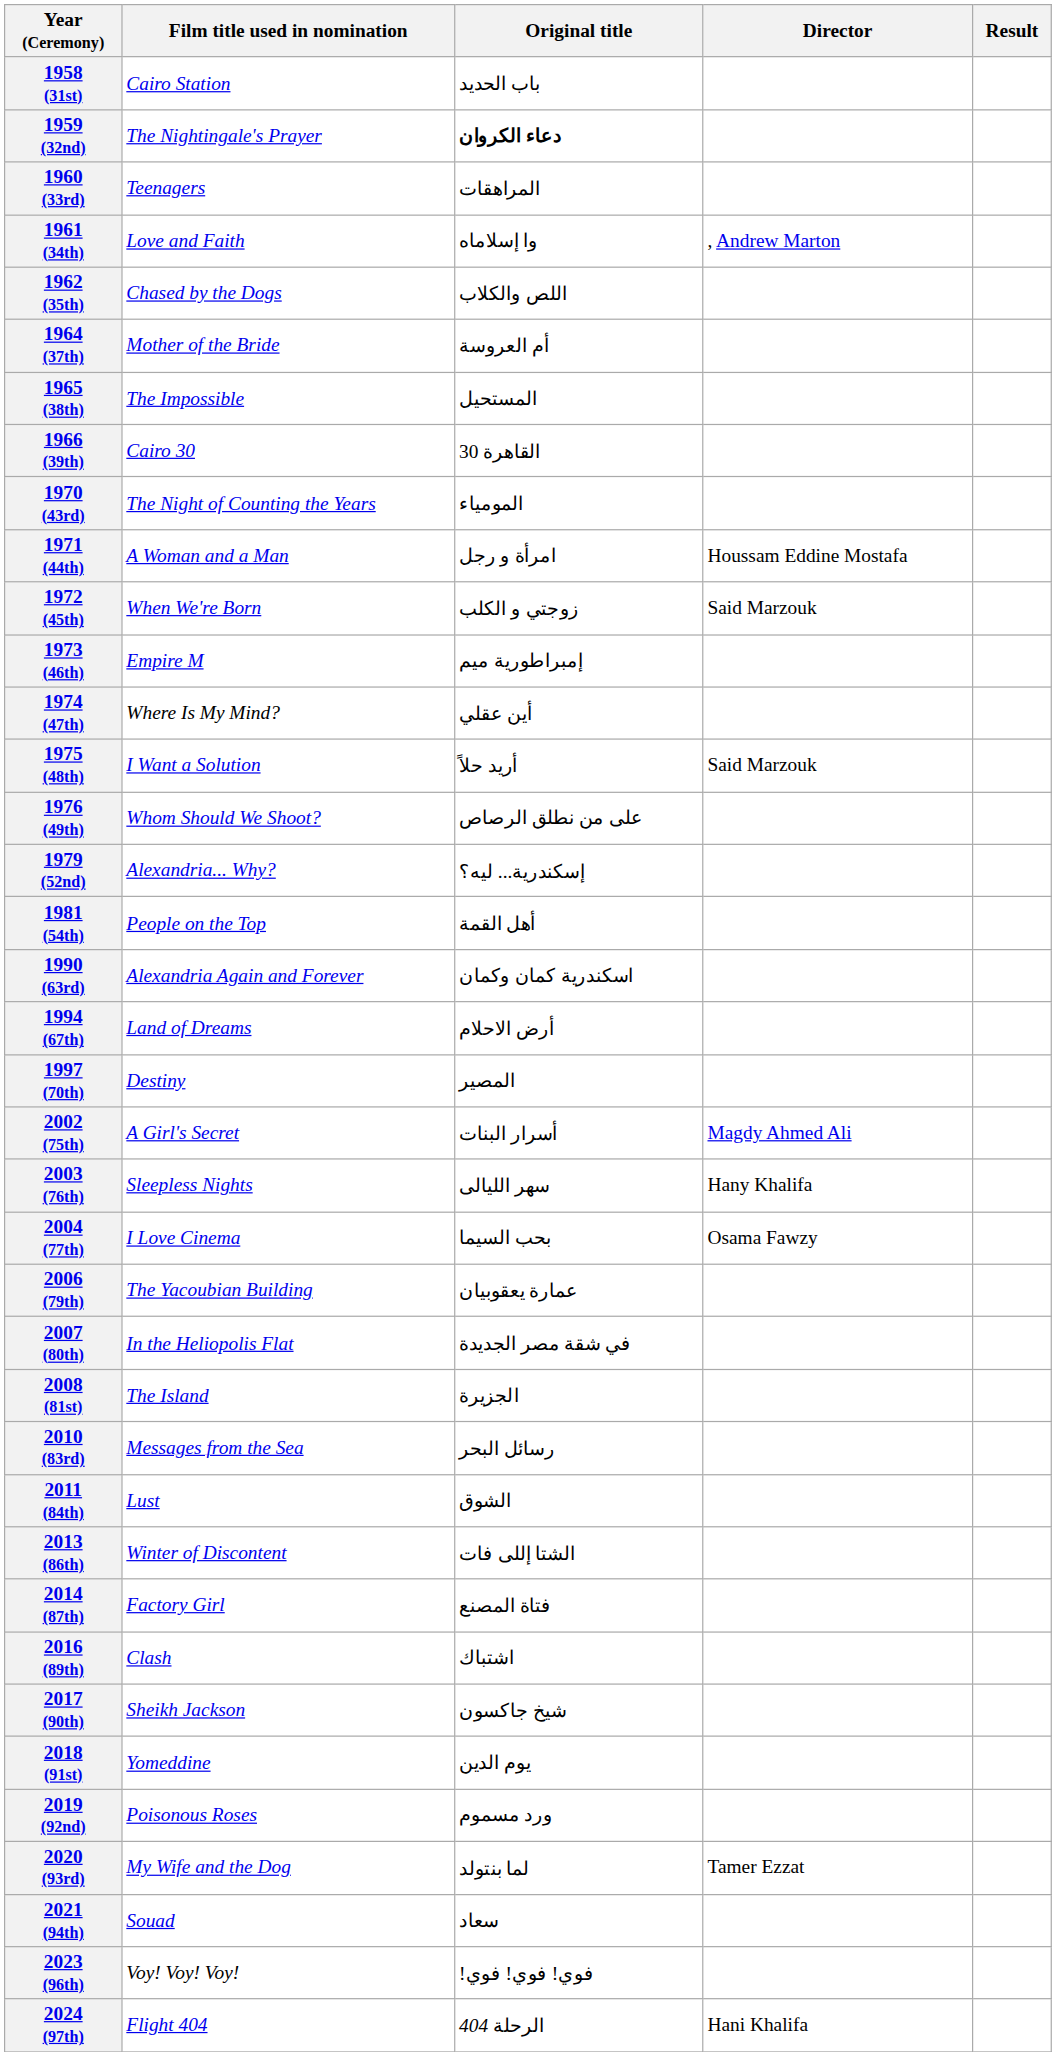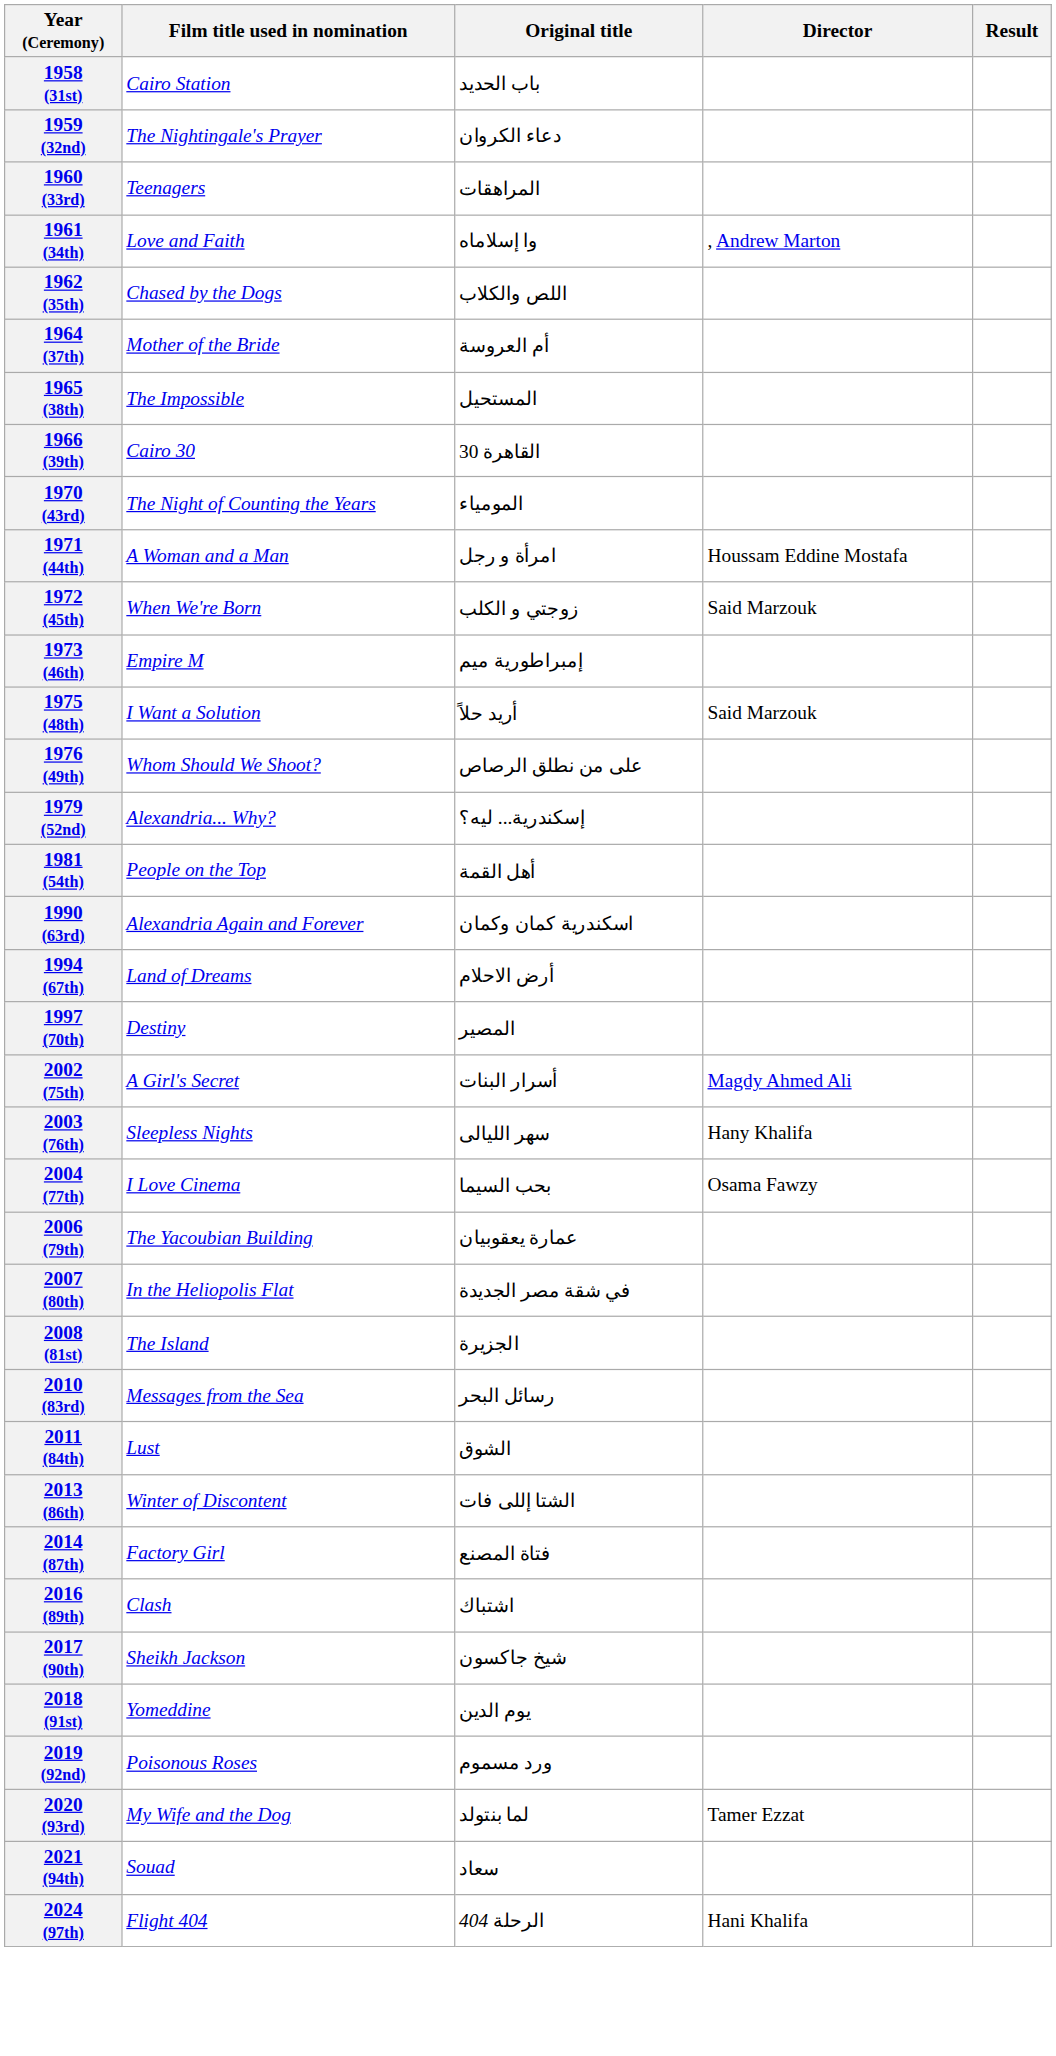 <table class="wikitable sortable" width="98%" style="background:#ffffff;">
 <tr>
 <th>Year<br><small>(Ceremony)</small></th>
 <th>Film title used in nomination</th>
 <th>Original title</th>
 <th>Director</th>
 <th>Result</th>
 </tr>
 <tr>
 <th align="center"><a href='#'>1958</a><br><small><a href='#'>(31st)</a></small></th>
 <td><em><a href='#'>Cairo Station</a></em></td>
 <td>باب الحديد</td>
 <td></td>
 <td></td>
 </tr>
 <tr>
 <th align="center"><a href='#'>1959</a><br><small><a href='#'>(32nd)</a></small></th>
 <td><em><a href='#'>The Nightingale's Prayer</a></em></td>
-<td><strong>دعاء الكروان</strong></td>
+<td>دعاء الكروان</td>
 <td></td>
 <td></td>
 </tr>
 <tr>
 <th align="center"><a href='#'>1960</a><br><small><a href='#'>(33rd)</a></small></th>
 <td><em><a href='#'>Teenagers</a></em></td>
 <td>المراهقات</td>
 <td></td>
 <td></td>
 </tr>
 <tr>
 <th align="center"><a href='#'>1961</a><br><small><a href='#'>(34th)</a></small></th>
 <td><em><a href='#'>Love and Faith</a></em></td>
 <td>وا إسلاماه</td>
 <td>, <a href='#'>Andrew Marton</a></td>
 <td></td>
 </tr>
 <tr>
 <th align="center"><a href='#'>1962</a><br><small><a href='#'>(35th)</a></small></th>
 <td><em><a href='#'>Chased by the Dogs</a></em></td>
 <td>اللص والكلاب</td>
 <td></td>
 <td></td>
 </tr>
 <tr>
 <th align="center"><a href='#'>1964</a><br><small><a href='#'>(37th)</a></small></th>
 <td><em><a href='#'>Mother of the Bride</a></em></td>
 <td>أم العروسة</td>
 <td></td>
 <td></td>
 </tr>
 <tr>
 <th align="center"><a href='#'>1965</a><br><small><a href='#'>(38th)</a></small></th>
 <td><em><a href='#'>The Impossible</a></em></td>
 <td>المستحيل</td>
 <td></td>
 <td></td>
 </tr>
 <tr>
 <th align="center"><a href='#'>1966</a><br><small><a href='#'>(39th)</a></small></th>
 <td><em><a href='#'>Cairo 30</a></em></td>
 <td>القاهرة 30</td>
 <td></td>
 <td></td>
 </tr>
 <tr>
 <th align="center"><a href='#'>1970</a><br><small><a href='#'>(43rd)</a></small></th>
 <td><em><a href='#'>The Night of Counting the Years</a></em></td>
 <td>المومياء</td>
 <td></td>
 <td></td>
 </tr>
 <tr>
 <th align="center"><a href='#'>1971</a><br><small><a href='#'>(44th)</a></small></th>
 <td><em><a href='#'>A Woman and a Man</a></em></td>
 <td>امرأة و رجل</td>
 <td>Houssam Eddine Mostafa</td>
 <td></td>
 </tr>
 <tr>
 <th align="center"><a href='#'>1972</a><br><small><a href='#'>(45th)</a></small></th>
 <td><em><a href='#'>When We're Born</a></em></td>
 <td>زوجتي و الكلب</td>
 <td>Said Marzouk</td>
 <td></td>
 </tr>
 <tr>
 <th align="center"><a href='#'>1973</a><br><small><a href='#'>(46th)</a></small></th>
 <td><em><a href='#'>Empire M</a></em></td>
 <td>إمبراطورية ميم</td>
-<td></td>
-<td></td>
-</tr>
-<tr>
-<th align="center"><a href='#'>1974</a><br><small><a href='#'>(47th)</a></small></th>
-<td><em>Where Is My Mind?</em></td>
-<td>أين عقلي</td>
 <td></td>
 <td></td>
 </tr>
 <tr>
 <th align="center"><a href='#'>1975</a><br><small><a href='#'>(48th)</a></small></th>
 <td><em><a href='#'>I Want a Solution</a></em></td>
 <td>أريد حلاً</td>
 <td>Said Marzouk</td>
 <td></td>
 </tr>
 <tr>
 <th align="center"><a href='#'>1976</a><br><small><a href='#'>(49th)</a></small></th>
 <td><em><a href='#'>Whom Should We Shoot?</a></em></td>
 <td>على من نطلق الرصاص</td>
 <td></td>
 <td></td>
 </tr>
 <tr>
 <th align="center"><a href='#'>1979</a><br><small><a href='#'>(52nd)</a></small></th>
 <td><em><a href='#'>Alexandria... Why?</a></em></td>
 <td>إسكندرية... ليه؟</td>
 <td></td>
 <td></td>
 </tr>
 <tr>
 <th align="center"><a href='#'>1981</a><br><small><a href='#'>(54th)</a></small></th>
 <td><em><a href='#'>People on the Top</a></em></td>
 <td>أهل القمة</td>
 <td></td>
 <td></td>
 </tr>
 <tr>
 <th align="center"><a href='#'>1990</a><br><small><a href='#'>(63rd)</a></small></th>
 <td><em><a href='#'>Alexandria Again and Forever</a></em></td>
 <td>اسكندرية كمان وكمان</td>
 <td></td>
 <td></td>
 </tr>
 <tr>
 <th align="center"><a href='#'>1994</a><br><small><a href='#'>(67th)</a></small></th>
 <td><em><a href='#'>Land of Dreams</a></em></td>
 <td>أرض الاحلام</td>
 <td></td>
 <td></td>
 </tr>
 <tr>
 <th align="center"><a href='#'>1997</a><br><small><a href='#'>(70th)</a></small></th>
 <td><em><a href='#'>Destiny</a></em></td>
 <td>المصير</td>
 <td></td>
 <td></td>
 </tr>
 <tr>
 <th align="center"><a href='#'>2002</a><br><small><a href='#'>(75th)</a></small></th>
 <td><em><a href='#'>A Girl's Secret</a></em></td>
 <td>أسرار البنات</td>
 <td><a href='#'>Magdy Ahmed Ali</a></td>
 <td></td>
 </tr>
 <tr>
 <th align="center"><a href='#'>2003</a><br><small><a href='#'>(76th)</a></small></th>
 <td><em><a href='#'>Sleepless Nights</a></em></td>
 <td>سهر الليالى</td>
 <td>Hany Khalifa</td>
 <td></td>
 </tr>
 <tr>
 <th align="center"><a href='#'>2004</a><br><small><a href='#'>(77th)</a></small></th>
 <td><em><a href='#'>I Love Cinema</a></em></td>
 <td>بحب السيما</td>
 <td>Osama Fawzy</td>
 <td></td>
 </tr>
 <tr>
 <th align="center"><a href='#'>2006</a><br><small><a href='#'>(79th)</a></small></th>
 <td><em><a href='#'>The Yacoubian Building</a></em></td>
 <td>عمارة يعقوبيان</td>
 <td></td>
 <td></td>
 </tr>
 <tr>
 <th align="center"><a href='#'>2007</a><br><small><a href='#'>(80th)</a></small></th>
 <td><em><a href='#'>In the Heliopolis Flat</a></em></td>
 <td>في شقة مصر الجديدة</td>
 <td></td>
 <td></td>
 </tr>
 <tr>
 <th align="center"><a href='#'>2008</a><br><small><a href='#'>(81st)</a></small></th>
 <td><em><a href='#'>The Island</a></em></td>
 <td>الجزيرة</td>
 <td></td>
 <td></td>
 </tr>
 <tr>
 <th align="center"><a href='#'>2010</a><br><small><a href='#'>(83rd)</a></small></th>
 <td><em><a href='#'>Messages from the Sea</a></em></td>
 <td>رسائل البحر</td>
 <td></td>
 <td></td>
 </tr>
 <tr>
 <th align="center"><a href='#'>2011</a><br><small><a href='#'>(84th)</a></small></th>
 <td><em><a href='#'>Lust</a></em></td>
 <td>الشوق</td>
 <td></td>
 <td></td>
 </tr>
 <tr>
 <th align="center"><a href='#'>2013</a><br><small><a href='#'>(86th)</a></small></th>
 <td><em><a href='#'>Winter of Discontent</a></em></td>
 <td>الشتا إللى فات</td>
 <td></td>
 <td></td>
 </tr>
 <tr>
 <th align="center"><a href='#'>2014</a><br><small><a href='#'>(87th)</a></small></th>
 <td><em><a href='#'>Factory Girl</a></em></td>
 <td>فتاة المصنع</td>
 <td></td>
 <td></td>
 </tr>
 <tr>
 <th align="center"><a href='#'>2016</a><br><small><a href='#'>(89th)</a></small></th>
 <td><em><a href='#'>Clash</a></em></td>
 <td>اشتباك</td>
 <td></td>
 <td></td>
 </tr>
 <tr>
 <th align="center"><a href='#'>2017</a><br><small><a href='#'>(90th)</a></small></th>
 <td><em><a href='#'>Sheikh Jackson</a></em></td>
 <td>شيخ جاكسون</td>
 <td></td>
 <td></td>
 </tr>
 <tr>
 <th align="center"><a href='#'>2018</a><br><small><a href='#'>(91st)</a></small></th>
 <td><em><a href='#'>Yomeddine</a></em></td>
 <td>يوم الدين</td>
 <td></td>
 <td></td>
 </tr>
 <tr>
 <th align="center"><a href='#'>2019</a><br><small><a href='#'>(92nd)</a></small></th>
 <td><em><a href='#'>Poisonous Roses</a></em></td>
 <td>ورد مسموم</td>
 <td></td>
 <td></td>
 </tr>
 <tr>
 <th align="center"><a href='#'>2020</a><br><small><a href='#'>(93rd)</a></small></th>
 <td><em><a href='#'>My Wife and the Dog</a></em></td>
 <td>لما بنتولد</td>
 <td>Tamer Ezzat</td>
 <td></td>
 </tr>
 <tr>
 <th align="center"><a href='#'>2021</a><br><small><a href='#'>(94th)</a></small></th>
 <td><em><a href='#'>Souad</a></em></td>
 <td>سعاد</td>
 <td></td>
 <td></td>
 </tr>
 <tr>
-<th align="center"><a href='#'>2023</a><br><small><a href='#'>(96th)</a></small></th>
-<td><em>Voy! Voy! Voy!</em></td>
-<td>!فوي! فوي! فوي</td>
-<td></td>
-<td></td>
-</tr>
-<tr>
 <th><a href='#'>2024</a><br><small><a href='#'>(97th)</a></small></th>
 <td><em><a href='#'>Flight 404</a></em></td>
 <td><em>404</em> الرحلة</td>
 <td>Hani Khalifa</td>
 <td></td>
 </tr>
 </table>
